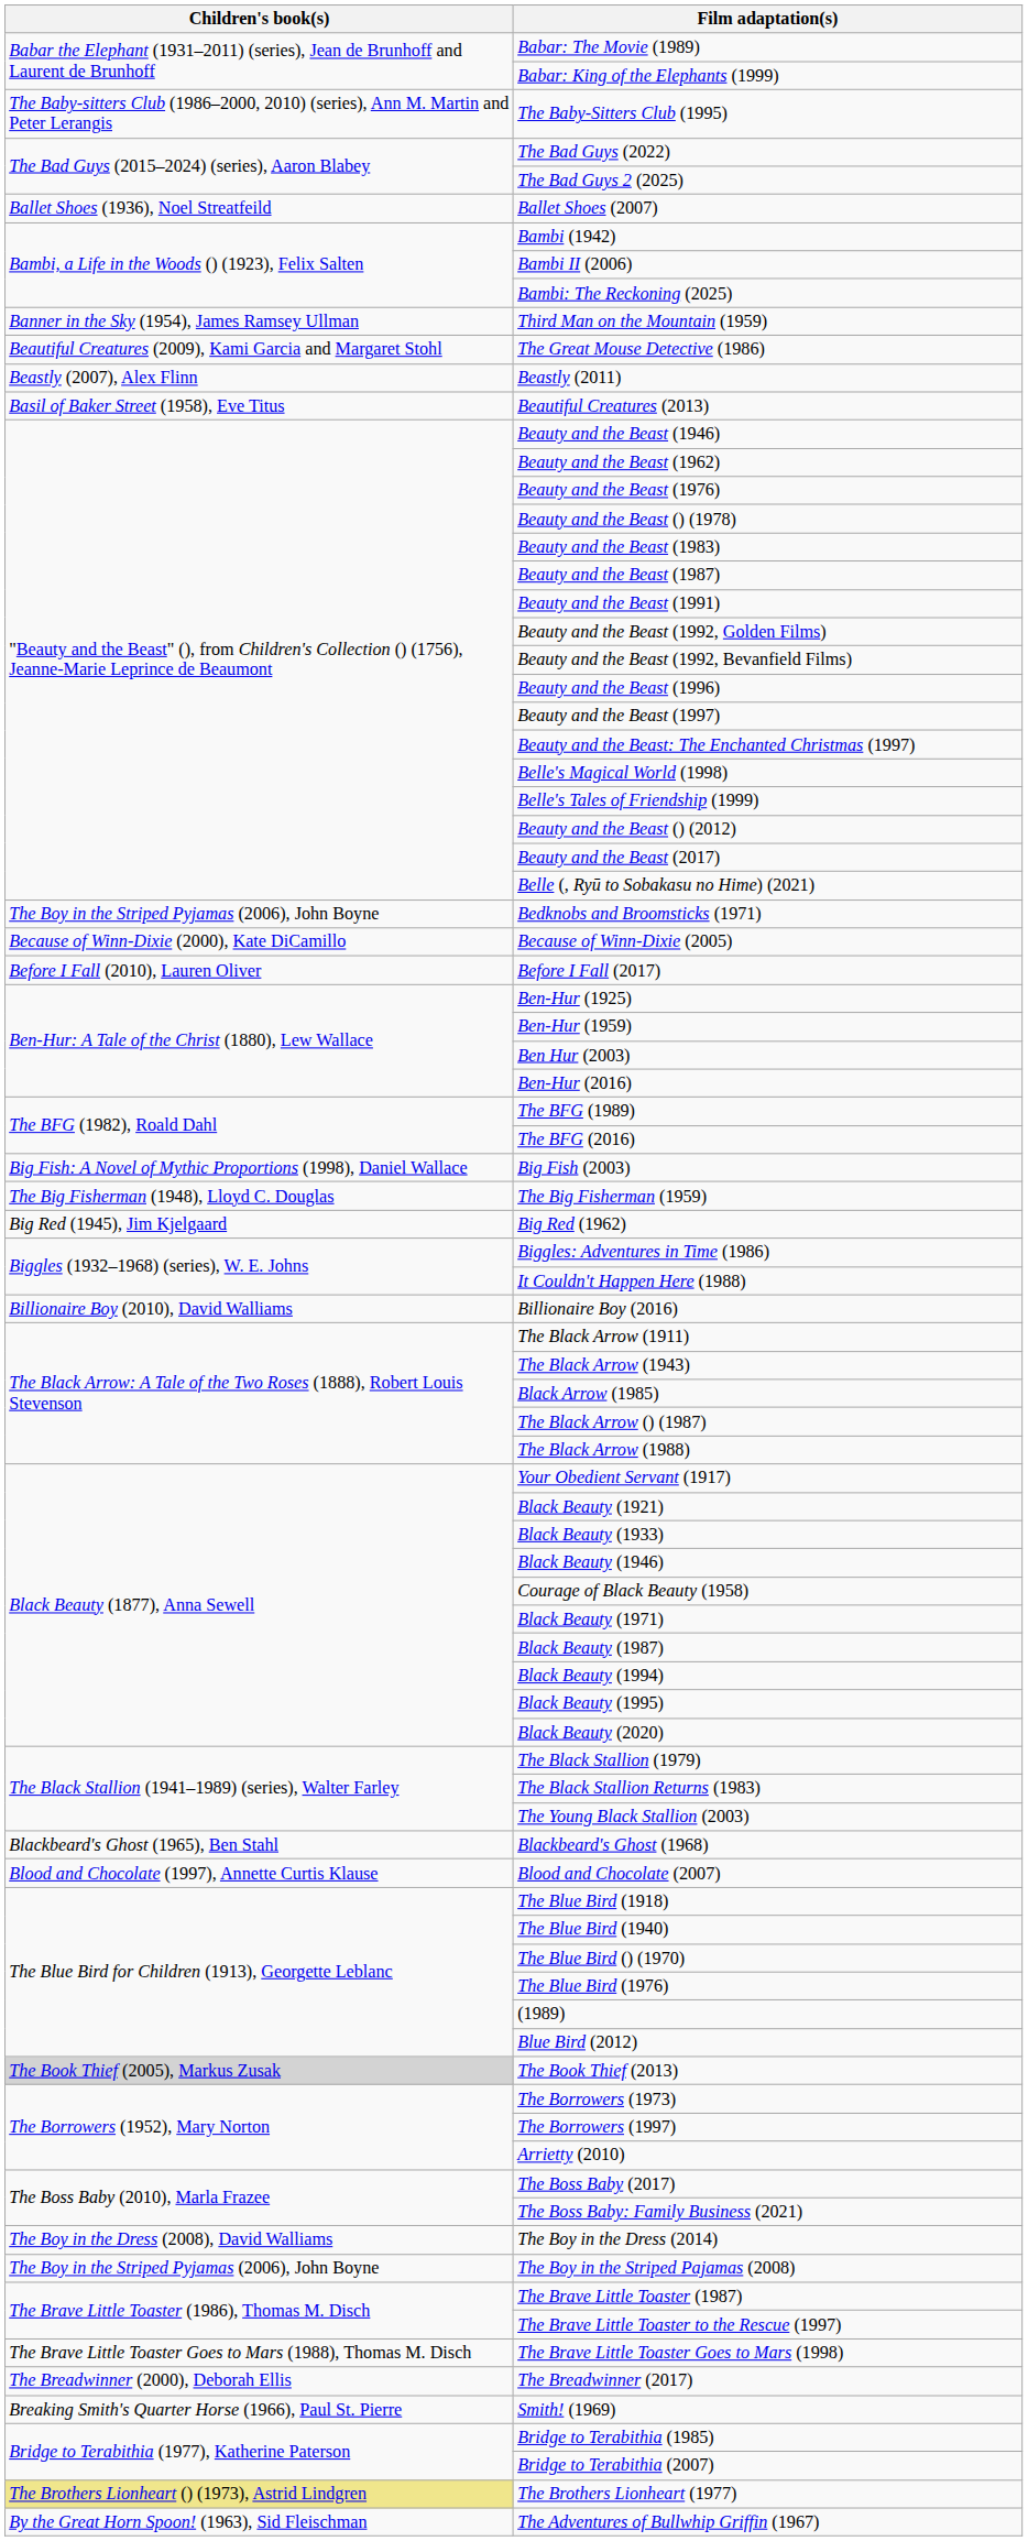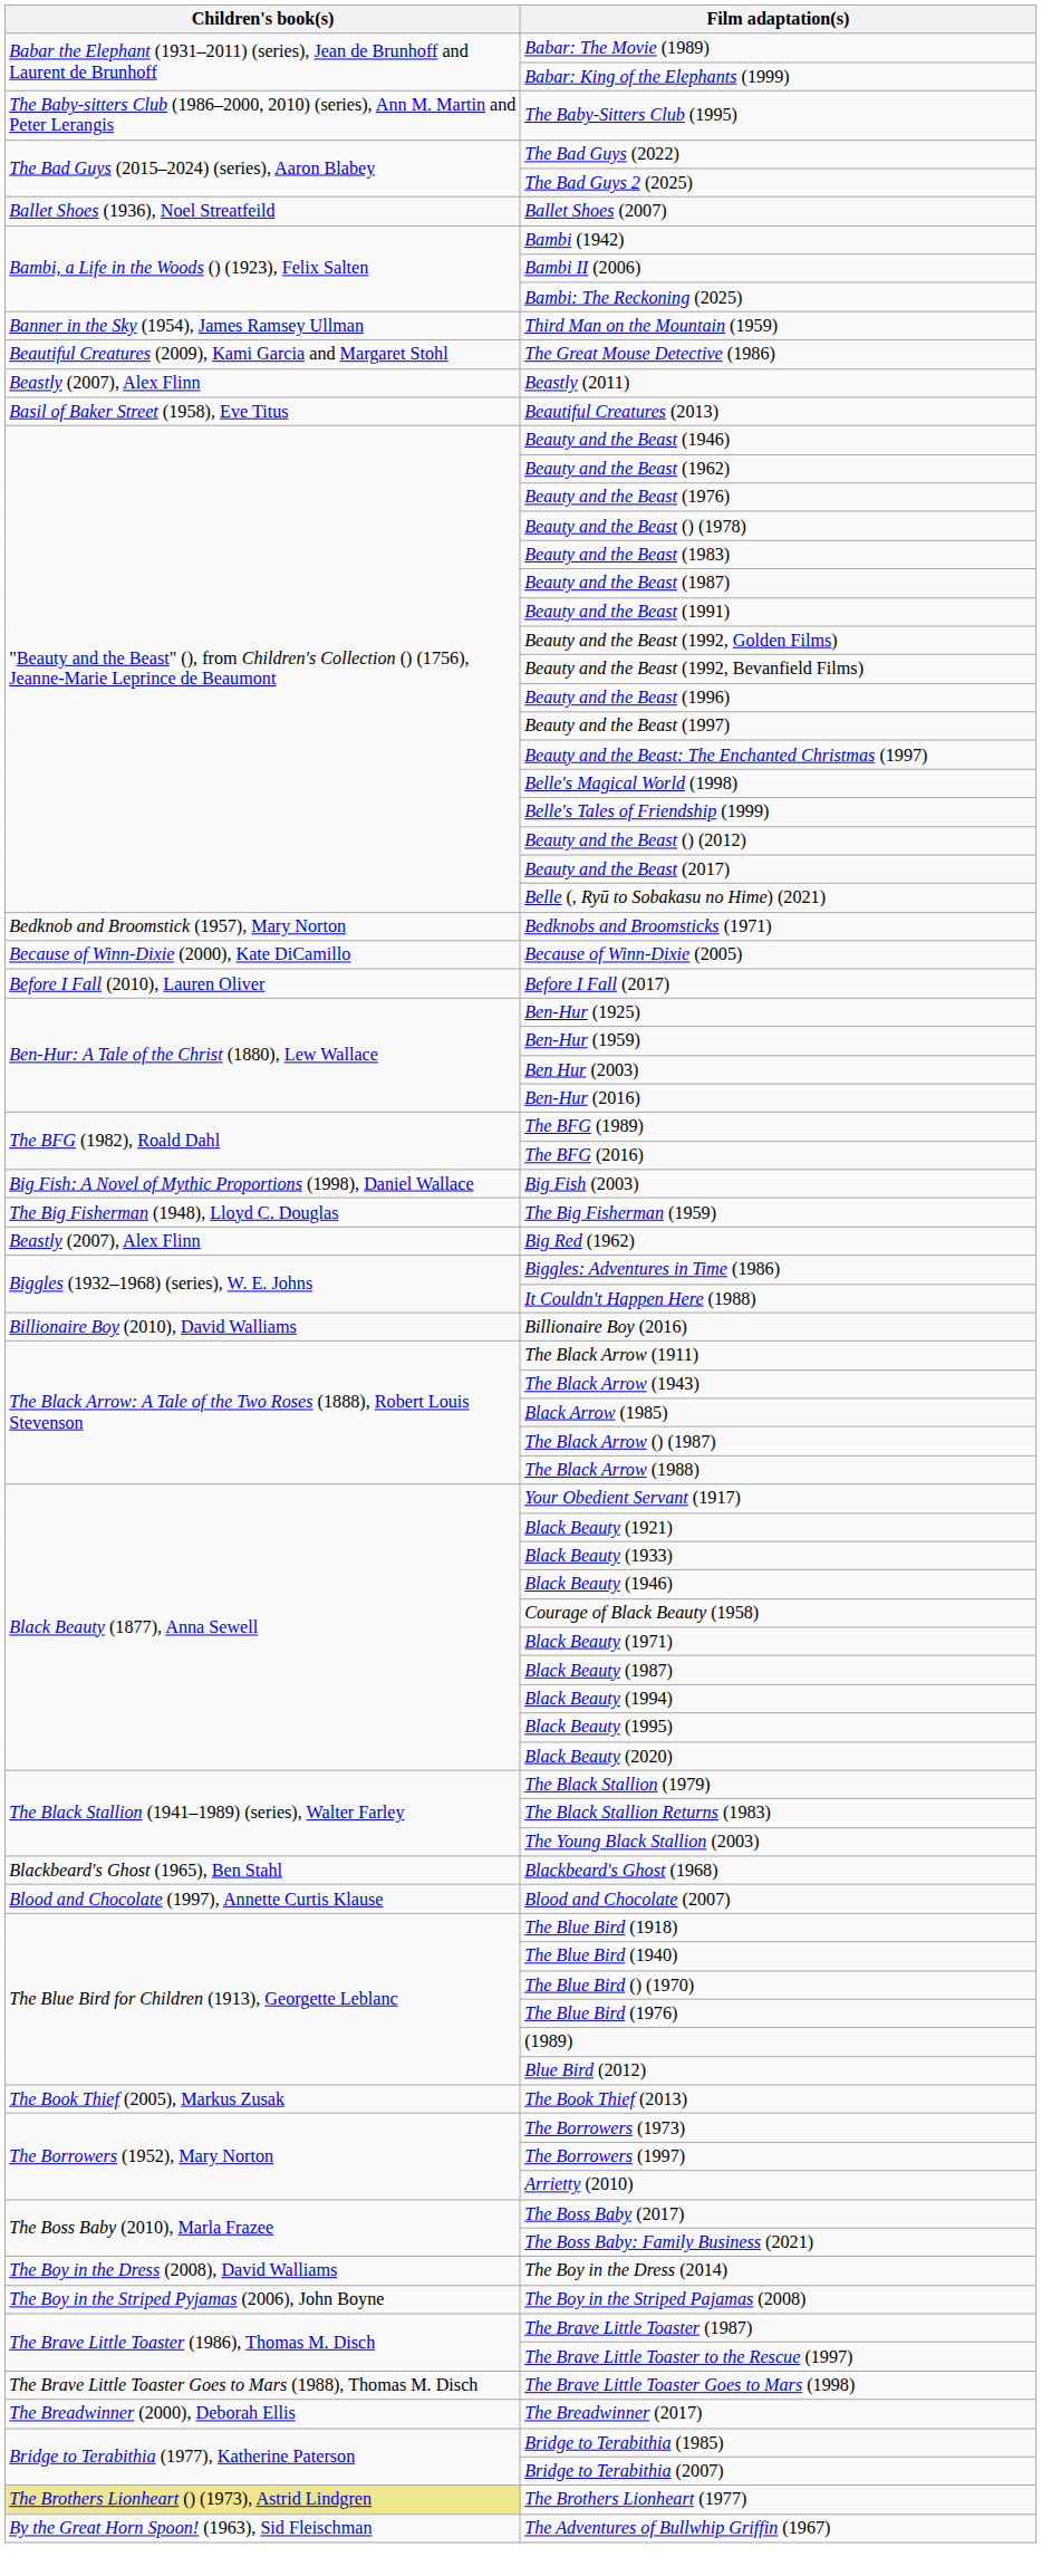 <table class="wikitable">
 <tr>
 <th width="450">Children's book(s)</th>
 <th width="450">Film adaptation(s)</th>
 </tr>
 <tr>
 <td rowspan="2"><em><a href='#'>Babar the Elephant</a></em> (1931–2011) (series), <a href='#'>Jean de Brunhoff</a> and <a href='#'>Laurent de Brunhoff</a></td>
 <td><em><a href='#'>Babar: The Movie</a></em> (1989)</td>
 </tr>
 <tr>
 <td><em><a href='#'>Babar: King of the Elephants</a></em> (1999)</td>
 </tr>
 <tr>
 <td><em><a href='#'>The Baby-sitters Club</a></em> (1986–2000, 2010) (series), <a href='#'>Ann M. Martin</a> and <a href='#'>Peter Lerangis</a></td>
 <td><em><a href='#'>The Baby-Sitters Club</a></em> (1995)</td>
 </tr>
 <tr>
 <td rowspan="2"><em><a href='#'>The Bad Guys</a></em> (2015–2024) (series), <a href='#'>Aaron Blabey</a></td>
 <td><em><a href='#'>The Bad Guys</a></em> (2022)</td>
 </tr>
 <tr>
 <td><em><a href='#'>The Bad Guys 2</a></em> (2025)</td>
 </tr>
 <tr>
 <td><em><a href='#'>Ballet Shoes</a></em> (1936), <a href='#'>Noel Streatfeild</a></td>
 <td><em><a href='#'>Ballet Shoes</a></em> (2007)</td>
 </tr>
 <tr>
 <td rowspan="3"><em><a href='#'>Bambi, a Life in the Woods</a></em> () (1923), <a href='#'>Felix Salten</a></td>
 <td><em><a href='#'>Bambi</a></em> (1942)</td>
 </tr>
 <tr>
 <td><em><a href='#'>Bambi II</a></em> (2006)</td>
 </tr>
 <tr>
 <td><em><a href='#'>Bambi: The Reckoning</a></em> (2025)</td>
 </tr>
 <tr>
 <td><em><a href='#'>Banner in the Sky</a></em> (1954), <a href='#'>James Ramsey Ullman</a></td>
 <td><em><a href='#'>Third Man on the Mountain</a></em> (1959)</td>
 </tr>
 <tr>
 <td><em><a href='#'>Beautiful Creatures</a></em> (2009), <a href='#'>Kami Garcia</a> and <a href='#'>Margaret Stohl</a></td>
 <td><em><a href='#'>The Great Mouse Detective</a></em> (1986)</td>
 </tr>
 <tr>
 <td><em><a href='#'>Beastly</a></em> (2007), <a href='#'>Alex Flinn</a></td>
 <td><em><a href='#'>Beastly</a></em> (2011)</td>
 </tr>
 <tr>
 <td><em><a href='#'>Basil of Baker Street</a></em> (1958), <a href='#'>Eve Titus</a></td>
 <td><em><a href='#'>Beautiful Creatures</a></em> (2013)</td>
 </tr>
 <tr>
 <td rowspan="17">"<a href='#'>Beauty and the Beast</a>" (), from <em>Children's Collection</em> () (1756), <a href='#'>Jeanne-Marie Leprince de Beaumont</a></td>
 <td><em><a href='#'>Beauty and the Beast</a></em> (1946)</td>
 </tr>
 <tr>
 <td><em><a href='#'>Beauty and the Beast</a></em> (1962)</td>
 </tr>
 <tr>
 <td><em><a href='#'>Beauty and the Beast</a></em> (1976)</td>
 </tr>
 <tr>
 <td><em><a href='#'>Beauty and the Beast</a></em> () (1978)</td>
 </tr>
 <tr>
 <td><em><a href='#'>Beauty and the Beast</a></em> (1983)</td>
 </tr>
 <tr>
 <td><em><a href='#'>Beauty and the Beast</a></em> (1987)</td>
 </tr>
 <tr>
 <td><em><a href='#'>Beauty and the Beast</a></em> (1991)</td>
 </tr>
 <tr>
 <td><em>Beauty and the Beast</em> (1992, <a href='#'>Golden Films</a>)</td>
 </tr>
 <tr>
 <td><em>Beauty and the Beast</em> (1992, Bevanfield Films)</td>
 </tr>
 <tr>
 <td><em><a href='#'>Beauty and the Beast</a></em> (1996)</td>
 </tr>
 <tr>
 <td><em>Beauty and the Beast</em> (1997)</td>
 </tr>
 <tr>
 <td><em><a href='#'>Beauty and the Beast: The Enchanted Christmas</a></em> (1997)</td>
 </tr>
 <tr>
 <td><em><a href='#'>Belle's Magical World</a></em> (1998)</td>
 </tr>
 <tr>
 <td><em><a href='#'>Belle's Tales of Friendship</a></em> (1999)</td>
 </tr>
 <tr>
 <td><em><a href='#'>Beauty and the Beast</a></em> () (2012)</td>
 </tr>
 <tr>
 <td><em><a href='#'>Beauty and the Beast</a></em> (2017)</td>
 </tr>
 <tr>
 <td><em><a href='#'>Belle</a></em> (, <em>Ryū to Sobakasu no Hime</em>) (2021)</td>
 </tr>
 <tr>
-<td><em><a href='#'>The Boy in the Striped Pyjamas</a></em> (2006), John Boyne</td>
+<td><em>Bedknob and Broomstick</em> (1957), <a href='#'>Mary Norton</a></td>
 <td><em><a href='#'>Bedknobs and Broomsticks</a></em> (1971)</td>
 </tr>
 <tr>
 <td><em><a href='#'>Because of Winn-Dixie</a></em> (2000), <a href='#'>Kate DiCamillo</a></td>
 <td><em><a href='#'>Because of Winn-Dixie</a></em> (2005)</td>
 </tr>
 <tr>
 <td><em><a href='#'>Before I Fall</a></em> (2010), <a href='#'>Lauren Oliver</a></td>
 <td><em><a href='#'>Before I Fall</a></em> (2017)</td>
 </tr>
 <tr>
 <td rowspan="4"><em><a href='#'>Ben-Hur: A Tale of the Christ</a></em> (1880), <a href='#'>Lew Wallace</a></td>
 <td><em><a href='#'>Ben-Hur</a></em> (1925)</td>
 </tr>
 <tr>
 <td><em><a href='#'>Ben-Hur</a></em> (1959)</td>
 </tr>
 <tr>
 <td><em><a href='#'>Ben Hur</a></em> (2003)</td>
 </tr>
 <tr>
 <td><em><a href='#'>Ben-Hur</a></em> (2016)</td>
 </tr>
 <tr>
 <td rowspan="2"><em><a href='#'>The BFG</a></em> (1982), <a href='#'>Roald Dahl</a></td>
 <td><em><a href='#'>The BFG</a></em> (1989)</td>
 </tr>
 <tr>
 <td><em><a href='#'>The BFG</a></em> (2016)</td>
 </tr>
 <tr>
 <td><em><a href='#'>Big Fish: A Novel of Mythic Proportions</a></em> (1998), <a href='#'>Daniel Wallace</a></td>
 <td><em><a href='#'>Big Fish</a></em> (2003)</td>
 </tr>
 <tr>
 <td><em><a href='#'>The Big Fisherman</a></em> (1948), <a href='#'>Lloyd C. Douglas</a></td>
 <td><em><a href='#'>The Big Fisherman</a></em> (1959)</td>
 </tr>
 <tr>
-<td><em>Big Red</em> (1945), <a href='#'>Jim Kjelgaard</a></td>
+<td><em><a href='#'>Beastly</a></em> (2007), <a href='#'>Alex Flinn</a></td>
 <td><em><a href='#'>Big Red</a></em> (1962)</td>
 </tr>
 <tr>
 <td rowspan="2"><em><a href='#'>Biggles</a></em> (1932–1968) (series), <a href='#'>W. E. Johns</a></td>
 <td><em><a href='#'>Biggles: Adventures in Time</a></em> (1986)</td>
 </tr>
 <tr>
 <td><em><a href='#'>It Couldn't Happen Here</a></em> (1988)</td>
 </tr>
 <tr>
 <td><em><a href='#'>Billionaire Boy</a></em> (2010), <a href='#'>David Walliams</a></td>
 <td><em>Billionaire Boy</em> (2016)</td>
 </tr>
 <tr>
 <td rowspan="5"><em><a href='#'>The Black Arrow: A Tale of the Two Roses</a></em> (1888), <a href='#'>Robert Louis Stevenson</a></td>
 <td><em>The Black Arrow</em> (1911)</td>
 </tr>
 <tr>
 <td><em><a href='#'>The Black Arrow</a></em> (1943)</td>
 </tr>
 <tr>
 <td><em><a href='#'>Black Arrow</a></em> (1985)</td>
 </tr>
 <tr>
 <td><em><a href='#'>The Black Arrow</a></em> () (1987)</td>
 </tr>
 <tr>
 <td><em><a href='#'>The Black Arrow</a></em> (1988)</td>
 </tr>
 <tr>
 <td rowspan="10"><em><a href='#'>Black Beauty</a></em> (1877), <a href='#'>Anna Sewell</a></td>
 <td><em><a href='#'>Your Obedient Servant</a></em> (1917)</td>
 </tr>
 <tr>
 <td><em><a href='#'>Black Beauty</a></em> (1921)</td>
 </tr>
 <tr>
 <td><em><a href='#'>Black Beauty</a></em> (1933)</td>
 </tr>
 <tr>
 <td><em><a href='#'>Black Beauty</a></em> (1946)</td>
 </tr>
 <tr>
 <td><em>Courage of Black Beauty</em> (1958)</td>
 </tr>
 <tr>
 <td><em><a href='#'>Black Beauty</a></em> (1971)</td>
 </tr>
 <tr>
 <td><em><a href='#'>Black Beauty</a></em> (1987)</td>
 </tr>
 <tr>
 <td><em><a href='#'>Black Beauty</a></em> (1994)</td>
 </tr>
 <tr>
 <td><em><a href='#'>Black Beauty</a></em> (1995)</td>
 </tr>
 <tr>
 <td><em><a href='#'>Black Beauty</a></em> (2020)</td>
 </tr>
 <tr>
 <td rowspan="3"><em><a href='#'>The Black Stallion</a></em> (1941–1989) (series), <a href='#'>Walter Farley</a></td>
 <td><em><a href='#'>The Black Stallion</a></em> (1979)</td>
 </tr>
 <tr>
 <td><em><a href='#'>The Black Stallion Returns</a></em> (1983)</td>
 </tr>
 <tr>
 <td><em><a href='#'>The Young Black Stallion</a></em> (2003)</td>
 </tr>
 <tr>
 <td><em>Blackbeard's Ghost</em> (1965), <a href='#'>Ben Stahl</a></td>
 <td><em><a href='#'>Blackbeard's Ghost</a></em> (1968)</td>
 </tr>
 <tr>
 <td><em><a href='#'>Blood and Chocolate</a></em> (1997), <a href='#'>Annette Curtis Klause</a></td>
 <td><em><a href='#'>Blood and Chocolate</a></em> (2007)</td>
 </tr>
 <tr>
 <td rowspan="6"><em>The Blue Bird for Children</em> (1913), <a href='#'>Georgette Leblanc</a></td>
 <td><em><a href='#'>The Blue Bird</a></em> (1918)</td>
 </tr>
 <tr>
 <td><em><a href='#'>The Blue Bird</a></em> (1940)</td>
 </tr>
 <tr>
 <td><em><a href='#'>The Blue Bird</a></em> () (1970)</td>
 </tr>
 <tr>
 <td><em><a href='#'>The Blue Bird</a></em> (1976)</td>
 </tr>
 <tr>
 <td> (1989)</td>
 </tr>
 <tr>
 <td><em><a href='#'>Blue Bird</a></em> (2012)</td>
 </tr>
 <tr>
-<td style="background: lightgrey;"><em><a href='#'>The Book Thief</a></em> (2005), <a href='#'>Markus Zusak</a></td>
+<td><em><a href='#'>The Book Thief</a></em> (2005), <a href='#'>Markus Zusak</a></td>
 <td><em><a href='#'>The Book Thief</a></em> (2013)</td>
 </tr>
 <tr>
 <td rowspan="3"><em><a href='#'>The Borrowers</a></em> (1952), <a href='#'>Mary Norton</a></td>
 <td><em><a href='#'>The Borrowers</a></em> (1973)</td>
 </tr>
 <tr>
 <td><em><a href='#'>The Borrowers</a></em> (1997)</td>
 </tr>
 <tr>
 <td><em><a href='#'>Arrietty</a></em> (2010)</td>
 </tr>
 <tr>
 <td rowspan="2"><em>The Boss Baby</em> (2010), <a href='#'>Marla Frazee</a></td>
 <td><em><a href='#'>The Boss Baby</a></em> (2017)</td>
 </tr>
 <tr>
 <td><em><a href='#'>The Boss Baby: Family Business</a></em> (2021)</td>
 </tr>
 <tr>
 <td><em><a href='#'>The Boy in the Dress</a></em> (2008), <a href='#'>David Walliams</a></td>
 <td><em>The Boy in the Dress</em> (2014)</td>
 </tr>
 <tr>
 <td><em><a href='#'>The Boy in the Striped Pyjamas</a></em> (2006), John Boyne</td>
 <td><em><a href='#'>The Boy in the Striped Pajamas</a></em> (2008)</td>
 </tr>
 <tr>
 <td rowspan="2"><em><a href='#'>The Brave Little Toaster</a></em> (1986), <a href='#'>Thomas M. Disch</a></td>
 <td><em><a href='#'>The Brave Little Toaster</a></em> (1987)</td>
 </tr>
 <tr>
 <td><em><a href='#'>The Brave Little Toaster to the Rescue</a></em> (1997)</td>
 </tr>
 <tr>
 <td><em>The Brave Little Toaster Goes to Mars</em> (1988), Thomas M. Disch</td>
 <td><em><a href='#'>The Brave Little Toaster Goes to Mars</a></em> (1998)</td>
 </tr>
 <tr>
 <td><em><a href='#'>The Breadwinner</a></em> (2000), <a href='#'>Deborah Ellis</a></td>
 <td><em><a href='#'>The Breadwinner</a></em> (2017)</td>
 </tr>
 <tr>
-<td><em>Breaking Smith's Quarter Horse</em> (1966), <a href='#'>Paul St. Pierre</a></td>
-<td><em><a href='#'>Smith!</a></em> (1969)</td>
-</tr>
-<tr>
 <td rowspan="2"><em><a href='#'>Bridge to Terabithia</a></em> (1977), <a href='#'>Katherine Paterson</a></td>
 <td><em><a href='#'>Bridge to Terabithia</a></em> (1985)</td>
 </tr>
 <tr>
 <td><em><a href='#'>Bridge to Terabithia</a></em> (2007)</td>
 </tr>
 <tr>
 <td style="background: khaki;"><em><a href='#'>The Brothers Lionheart</a></em> () (1973), <a href='#'>Astrid Lindgren</a></td>
 <td><em><a href='#'>The Brothers Lionheart</a></em> (1977)</td>
 </tr>
 <tr>
 <td><em><a href='#'>By the Great Horn Spoon!</a></em> (1963), <a href='#'>Sid Fleischman</a></td>
 <td><em><a href='#'>The Adventures of Bullwhip Griffin</a></em> (1967)</td>
 </tr>
 </table>
